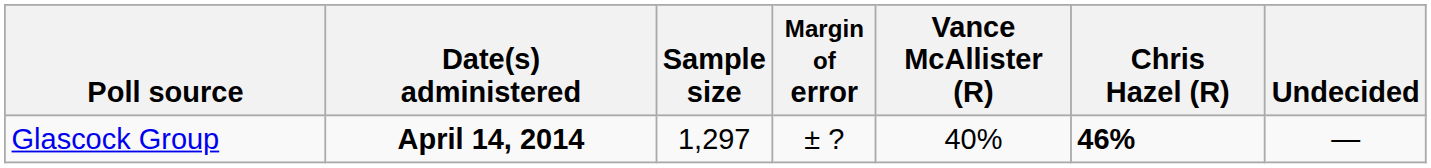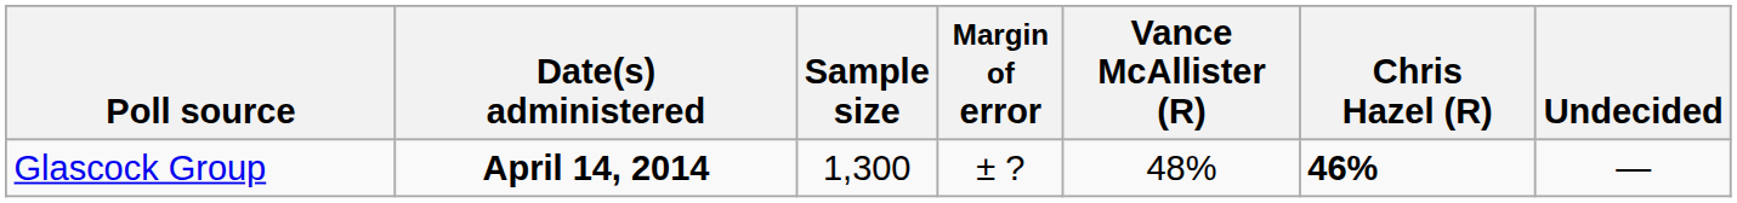 <table class="wikitable">
 <tr valign= bottom>
 <th style="width:170px;">Poll source</th>
 <th style="width:175px;">Date(s)<br>administered</th>
 <th class=small>Sample<br>size</th>
 <th style="width:50px;"><small>Margin of</small><br>error</th>
 <th style="width:100px;">Vance<br>McAllister (R)</th>
 <th style="width:100px;">Chris<br>Hazel (R)</th>
 <th>Undecided</th>
 </tr>
 <tr>
 <td><a href='#'>Glascock Group</a></td>
 <td align=center><strong>April 14, 2014</strong></td>
-<td align=center>1,297</td>
+<td align=center>1,300</td>
 <td align=center>± ?</td>
-<td align=center>40%</td>
+<td align=center>48%</td>
 <td><strong>46%</strong></td>
 <td align=center>—</td>
 </tr>
 </table>
